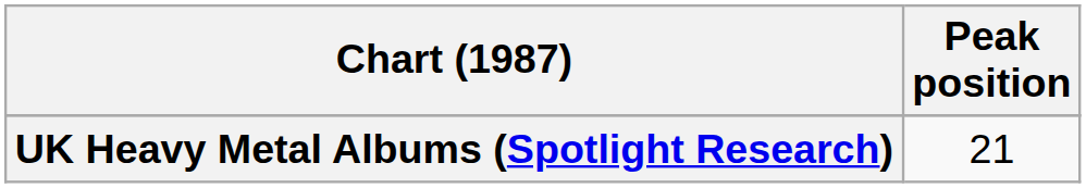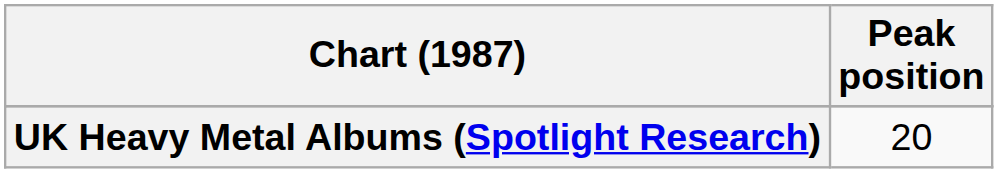 <table class="wikitable plainrowheaders" style="text-align:center">
 <tr>
 <th scope="col">Chart (1987)</th>
 <th scope="col">Peak<br>position</th>
 </tr>
 <tr>
 </tr>
 <tr>
 </tr>
 <tr>
 <th scope="row">UK Heavy Metal Albums (<a href='#'>Spotlight Research</a>)</th>
-<td>21</td>
+<td>20</td>
 </tr>
 </table>
